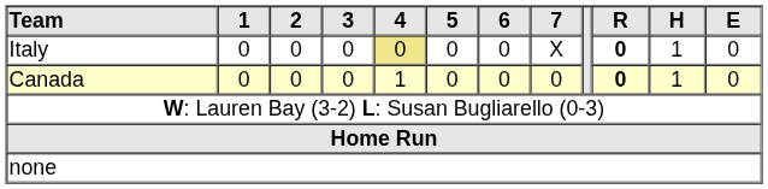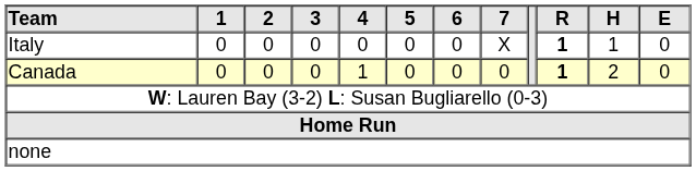 <table border=1 cellspacing=0 width=567 style="margin-left:3em;">
 <tr style="text-align:center; background-color:#e6e6e6;">
 <th align=left width=28%>Team</th>
 <th width=33>1</th>
 <th width=33>2</th>
 <th width=33>3</th>
 <th width=33>4</th>
 <th width=33>5</th>
 <th width=33>6</th>
 <th width=33>7</th>
 <th rowspan="3" width=3></th>
 <th width=36>R</th>
 <th width=36>H</th>
 <th width=36>E</th>
 </tr>
 <tr style="text-align:center;">
 <td align=left> Italy</td>
 <td>0</td>
 <td>0</td>
 <td>0</td>
-<td style="background: khaki;">0</td>
+<td>0</td>
 <td>0</td>
 <td>0</td>
 <td>X</td>
-<td><strong>0</strong></td>
+<td><strong>1</strong></td>
 <td>1</td>
 <td>0</td>
 </tr>
 <tr style="text-align:center;" bgcolor="#ffffcc">
 <td align=left> Canada</td>
 <td>0</td>
 <td>0</td>
 <td>0</td>
 <td>1</td>
 <td>0</td>
 <td>0</td>
 <td>0</td>
-<td><strong>0</strong></td>
-<td>1</td>
+<td><strong>1</strong></td>
+<td>2</td>
 <td>0</td>
 </tr>
 <tr style="text-align:center;">
 <td colspan=13><strong>W</strong>: Lauren Bay (3-2) <strong>L</strong>: Susan Bugliarello (0-3)</td>
 </tr>
 <tr style="text-align:center; background-color:#e6e6e6;">
 <th colspan=13>Home Run</th>
 </tr>
 <tr style="text-align:left;">
 <td colspan=13>none</td>
 </tr>
 </table>
